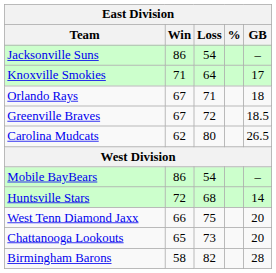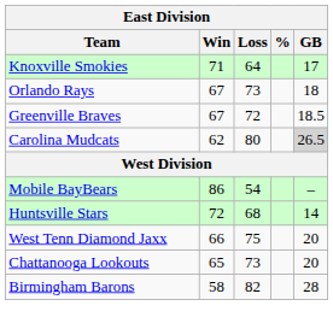 <table class="wikitable">
 <tr>
 <th colspan="5">East Division</th>
 </tr>
 <tr>
 <th width="60%">Team</th>
 <th>Win</th>
 <th>Loss</th>
 <th>%</th>
 <th>GB</th>
 </tr>
 <tr align=center bgcolor=ccffcc>
-<td align=left><a href='#'>Jacksonville Suns</a></td>
-<td>86</td>
-<td>54</td>
-<td></td>
-<td>–</td>
-</tr>
-<tr align=center bgcolor=ccffcc>
 <td align=left><a href='#'>Knoxville Smokies</a></td>
 <td>71</td>
 <td>64</td>
 <td></td>
 <td>17</td>
 </tr>
 <tr align=center>
 <td align=left><a href='#'>Orlando Rays</a></td>
 <td>67</td>
-<td>71</td>
+<td>73</td>
 <td></td>
 <td>18</td>
 </tr>
 <tr align=center>
 <td align=left><a href='#'>Greenville Braves</a></td>
 <td>67</td>
 <td>72</td>
 <td></td>
 <td>18.5</td>
 </tr>
 <tr align=center>
 <td align=left><a href='#'>Carolina Mudcats</a></td>
 <td>62</td>
 <td>80</td>
 <td></td>
-<td>26.5</td>
+<td style="background: lightgrey;">26.5</td>
 </tr>
 <tr>
 <th colspan="5">West Division</th>
 </tr>
 <tr align=center bgcolor=ccffcc>
 <td align=left><a href='#'>Mobile BayBears</a></td>
 <td>86</td>
 <td>54</td>
 <td></td>
 <td>–</td>
 </tr>
 <tr align=center bgcolor=ccffcc>
 <td align=left><a href='#'>Huntsville Stars</a></td>
 <td>72</td>
 <td>68</td>
 <td></td>
 <td>14</td>
 </tr>
 <tr align=center>
 <td align=left><a href='#'>West Tenn Diamond Jaxx</a></td>
 <td>66</td>
 <td>75</td>
 <td></td>
 <td>20</td>
 </tr>
 <tr align=center>
 <td align=left><a href='#'>Chattanooga Lookouts</a></td>
 <td>65</td>
 <td>73</td>
 <td></td>
 <td>20</td>
 </tr>
 <tr align=center>
 <td align=left><a href='#'>Birmingham Barons</a></td>
 <td>58</td>
 <td>82</td>
 <td></td>
 <td>28</td>
 </tr>
 </table>
